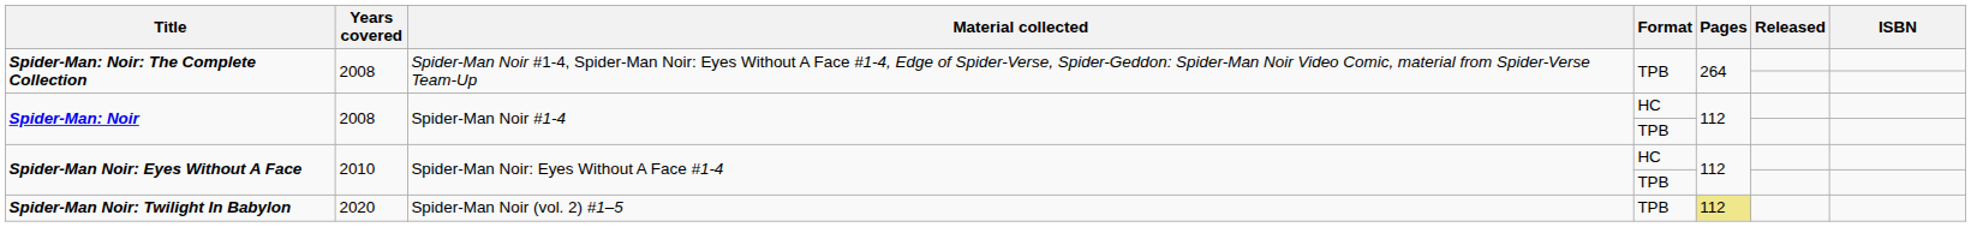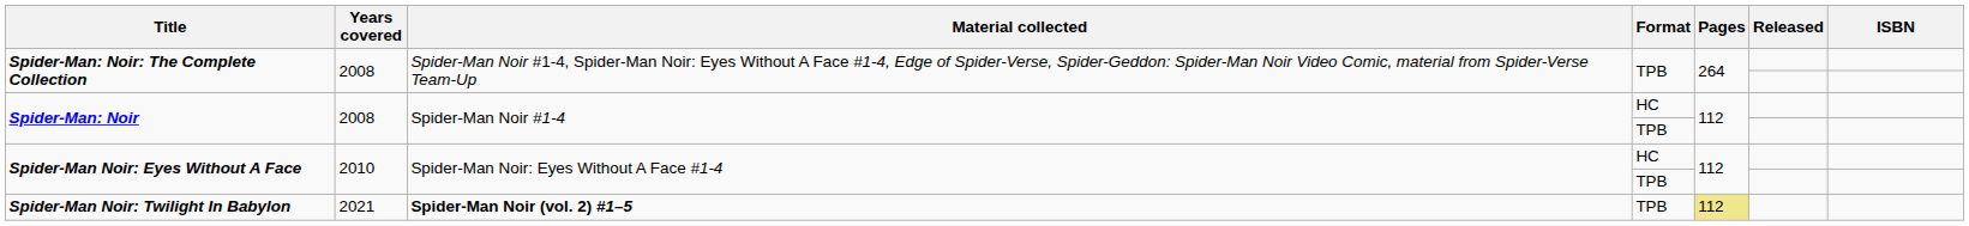 <table class="wikitable sortable" width=98%>
 <tr>
 <th>Title</th>
 <th style="width: 4em;">Years covered</th>
 <th>Material collected</th>
 <th>Format</th>
 <th>Pages</th>
 <th>Released</th>
 <th class="unsortable" style="width: 8em;">ISBN</th>
 </tr>
 <tr>
 <td rowspan=2><strong><em>Spider-Man: Noir: The Complete Collection</em></strong></td>
 <td rowspan=2>2008</td>
 <td rowspan=2><em>Spider-Man Noir</em> #1-4, Spider-Man Noir: Eyes Without A Face<em> #1-4, Edge of Spider-Verse, Spider-Geddon: Spider-Man Noir Video Comic, material from Spider-Verse Team-Up</td>
 <td rowspan=2>TPB</td>
 <td rowspan=2>264</td>
 <td></td>
 <td></td>
 </tr>
 <tr>
 <td></td>
 <td></td>
 </tr>
 <tr>
 <td rowspan=2><strong><em><a href='#'>Spider-Man: Noir</a></em></strong></td>
 <td rowspan=2>2008</td>
 <td rowspan=2></em>Spider-Man Noir<em> #1-4</td>
 <td>HC</td>
 <td rowspan=2>112</td>
 <td></td>
 <td></td>
 </tr>
 <tr>
 <td>TPB</td>
 <td></td>
 <td></td>
 </tr>
 <tr>
 <td rowspan=2><strong><em>Spider-Man Noir: Eyes Without A Face</em></strong></td>
 <td rowspan=2>2010</td>
 <td rowspan=2></em>Spider-Man Noir: Eyes Without A Face<em> #1-4</td>
 <td>HC</td>
 <td rowspan=2>112</td>
 <td></td>
 <td></td>
 </tr>
 <tr>
 <td>TPB</td>
 <td></td>
 <td></td>
 </tr>
 <tr>
 <td><strong><em>Spider-Man Noir: Twilight In Babylon</em></strong></td>
-<td>2020</td>
-<td></em>Spider-Man Noir (vol. 2)<em> #1–5</td>
+<td>2021</td>
+<td><strong></em>Spider-Man Noir (vol. 2)<em> #1–5</strong></td>
 <td>TPB</td>
 <td style="background: khaki;">112</td>
 <td></td>
 <td></td>
 </tr>
 </table>
